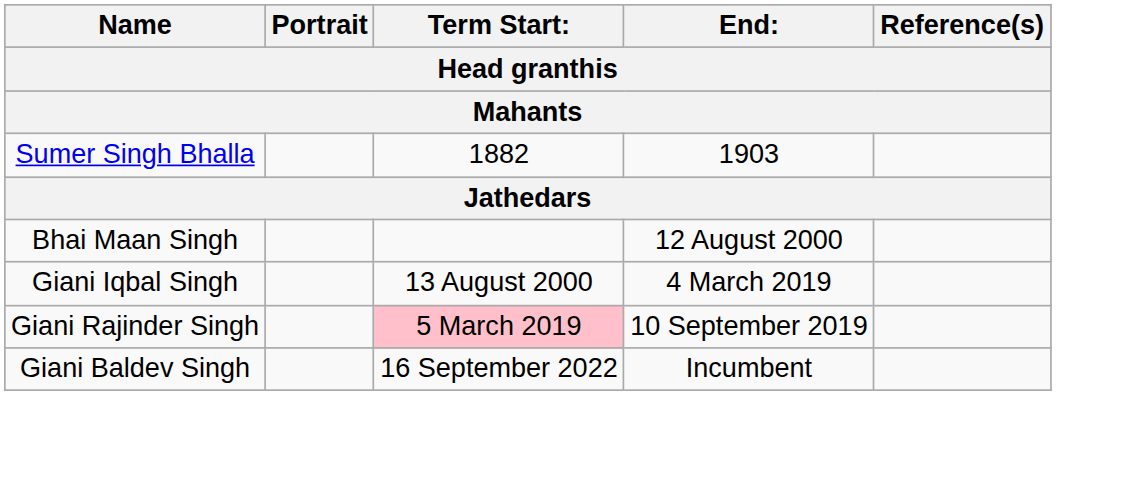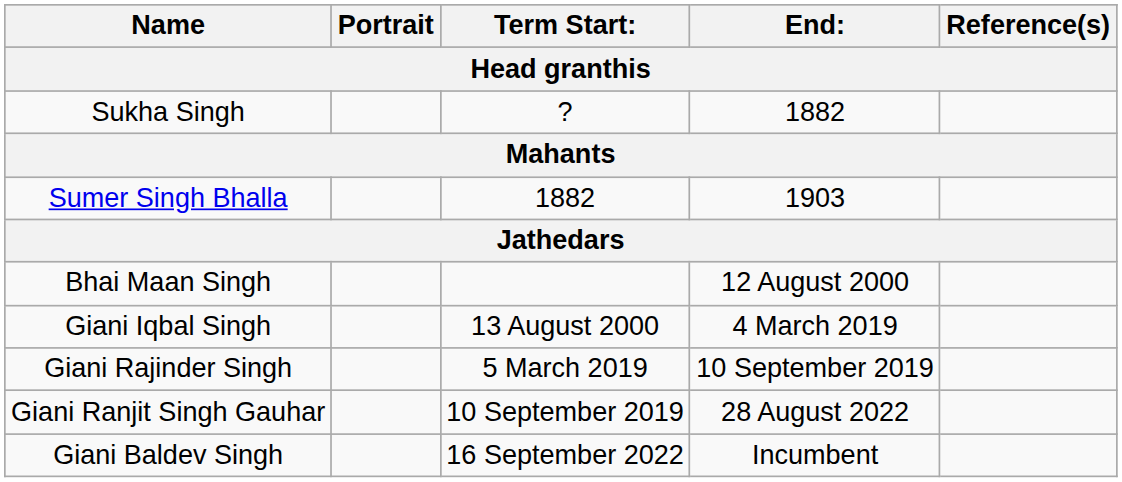 <table class="wikitable" style="text-align:center">
 <tr>
 <th>Name</th>
 <th>Portrait</th>
 <th>Term Start:</th>
 <th>End:</th>
 <th>Reference(s)</th>
 </tr>
 <tr>
 <th colspan="5">Head granthis</th>
+</tr>
+<tr>
+<td>Sukha Singh</td>
+<td></td>
+<td>?</td>
+<td>1882</td>
+<td></td>
 </tr>
 <tr>
 <th colspan="5">Mahants</th>
 </tr>
 <tr>
 <td><a href='#'>Sumer Singh Bhalla</a></td>
 <td></td>
 <td>1882</td>
 <td>1903</td>
 <td></td>
 </tr>
 <tr>
 <th colspan="5">Jathedars</th>
 </tr>
 <tr>
 <td>Bhai Maan Singh</td>
 <td></td>
 <td></td>
 <td>12 August 2000</td>
 <td></td>
 </tr>
 <tr>
 <td>Giani Iqbal Singh</td>
 <td></td>
 <td>13 August 2000</td>
 <td>4 March 2019</td>
 <td></td>
 </tr>
 <tr>
 <td>Giani Rajinder Singh</td>
 <td></td>
-<td style="background: pink;">5 March 2019</td>
+<td>5 March 2019</td>
 <td>10 September 2019</td>
+<td></td>
+</tr>
+<tr>
+<td>Giani Ranjit Singh Gauhar</td>
+<td></td>
+<td>10 September 2019</td>
+<td>28 August 2022</td>
 <td></td>
 </tr>
 <tr>
 <td>Giani Baldev Singh</td>
 <td></td>
 <td>16 September 2022</td>
 <td>Incumbent</td>
 <td></td>
 </tr>
 </table>
